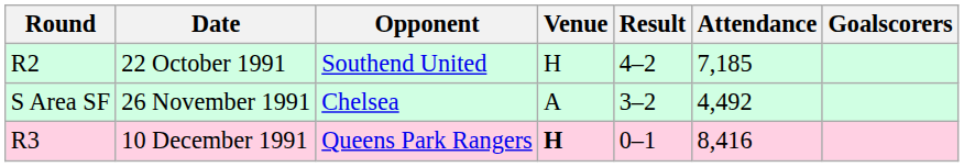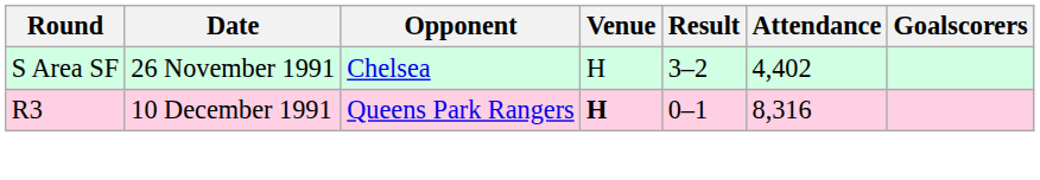 <table class="wikitable">
 <tr>
 <th>Round</th>
 <th>Date</th>
 <th>Opponent</th>
 <th>Venue</th>
 <th>Result</th>
 <th>Attendance</th>
 <th>Goalscorers</th>
 </tr>
 <tr style="background-color: #d0ffe3;">
-<td>R2</td>
-<td>22 October 1991</td>
-<td><a href='#'>Southend United</a></td>
-<td>H</td>
-<td>4–2 </td>
-<td>7,185</td>
-<td></td>
-</tr>
-<tr style="background-color: #d0ffe3;">
 <td>S Area SF</td>
 <td>26 November 1991</td>
 <td><a href='#'>Chelsea</a></td>
-<td>A</td>
+<td>H</td>
 <td>3–2</td>
-<td>4,492</td>
+<td>4,402</td>
 <td></td>
 </tr>
 <tr style="background-color: #ffd0e3;">
 <td>R3</td>
 <td>10 December 1991</td>
 <td><a href='#'>Queens Park Rangers</a></td>
 <td><strong>H</strong></td>
 <td>0–1</td>
-<td>8,416</td>
+<td>8,316</td>
 <td></td>
 </tr>
 </table>
